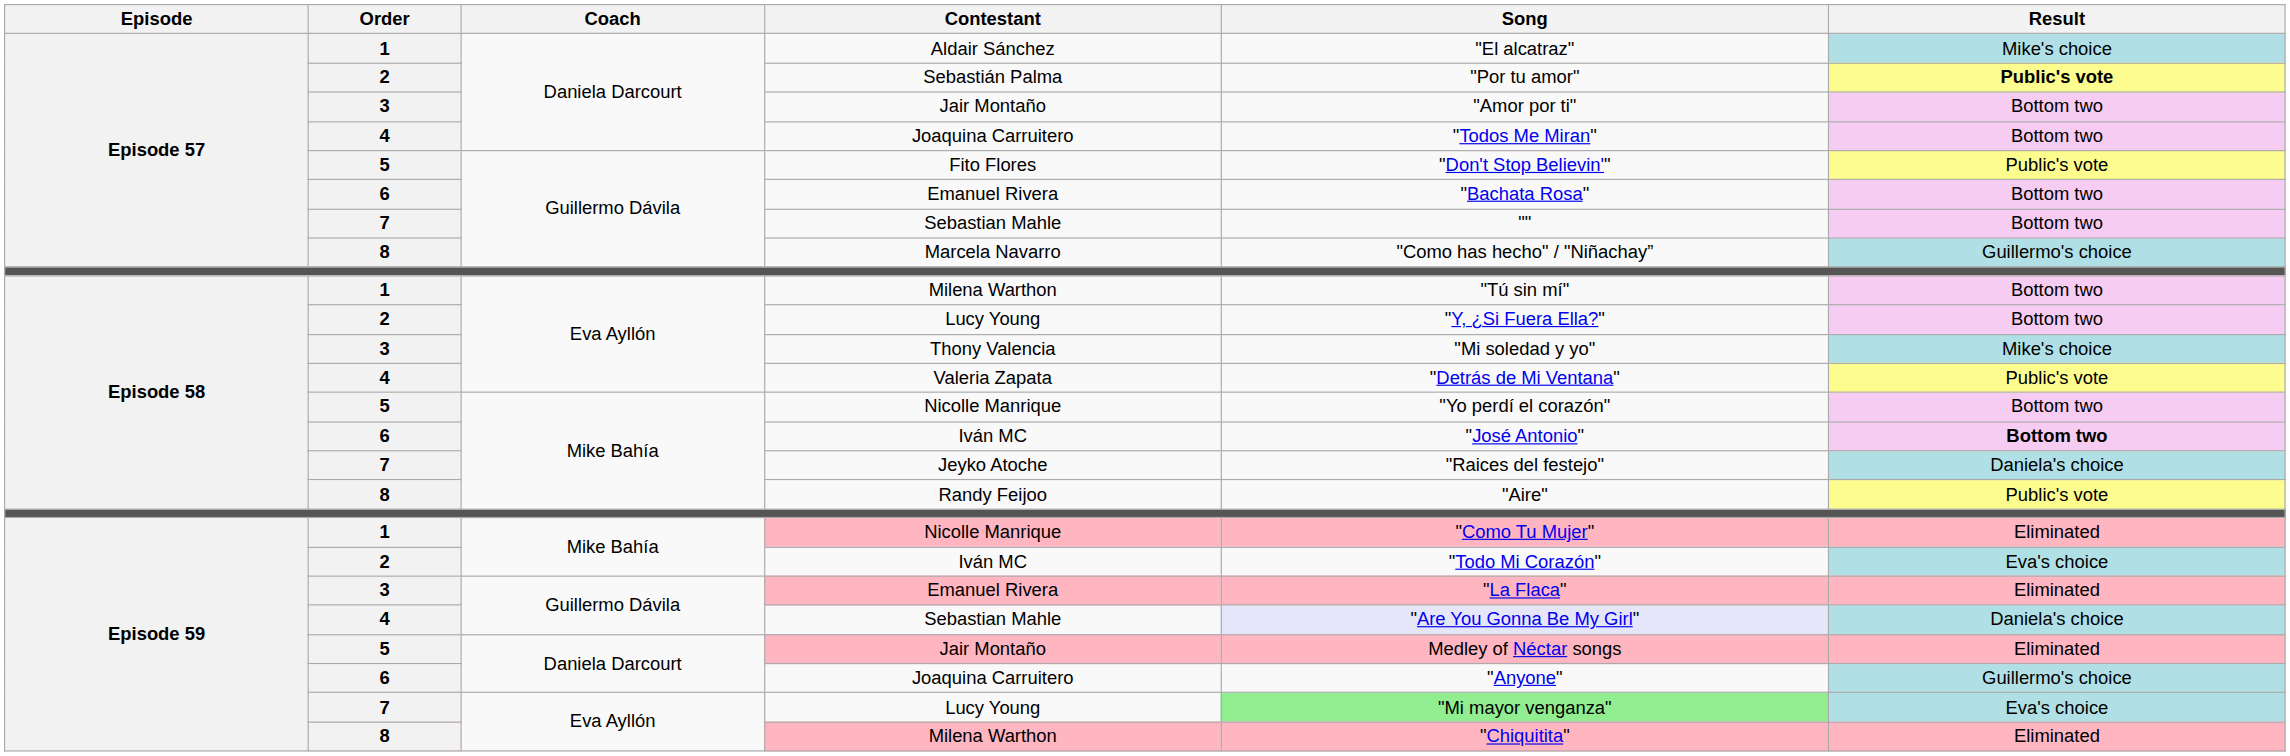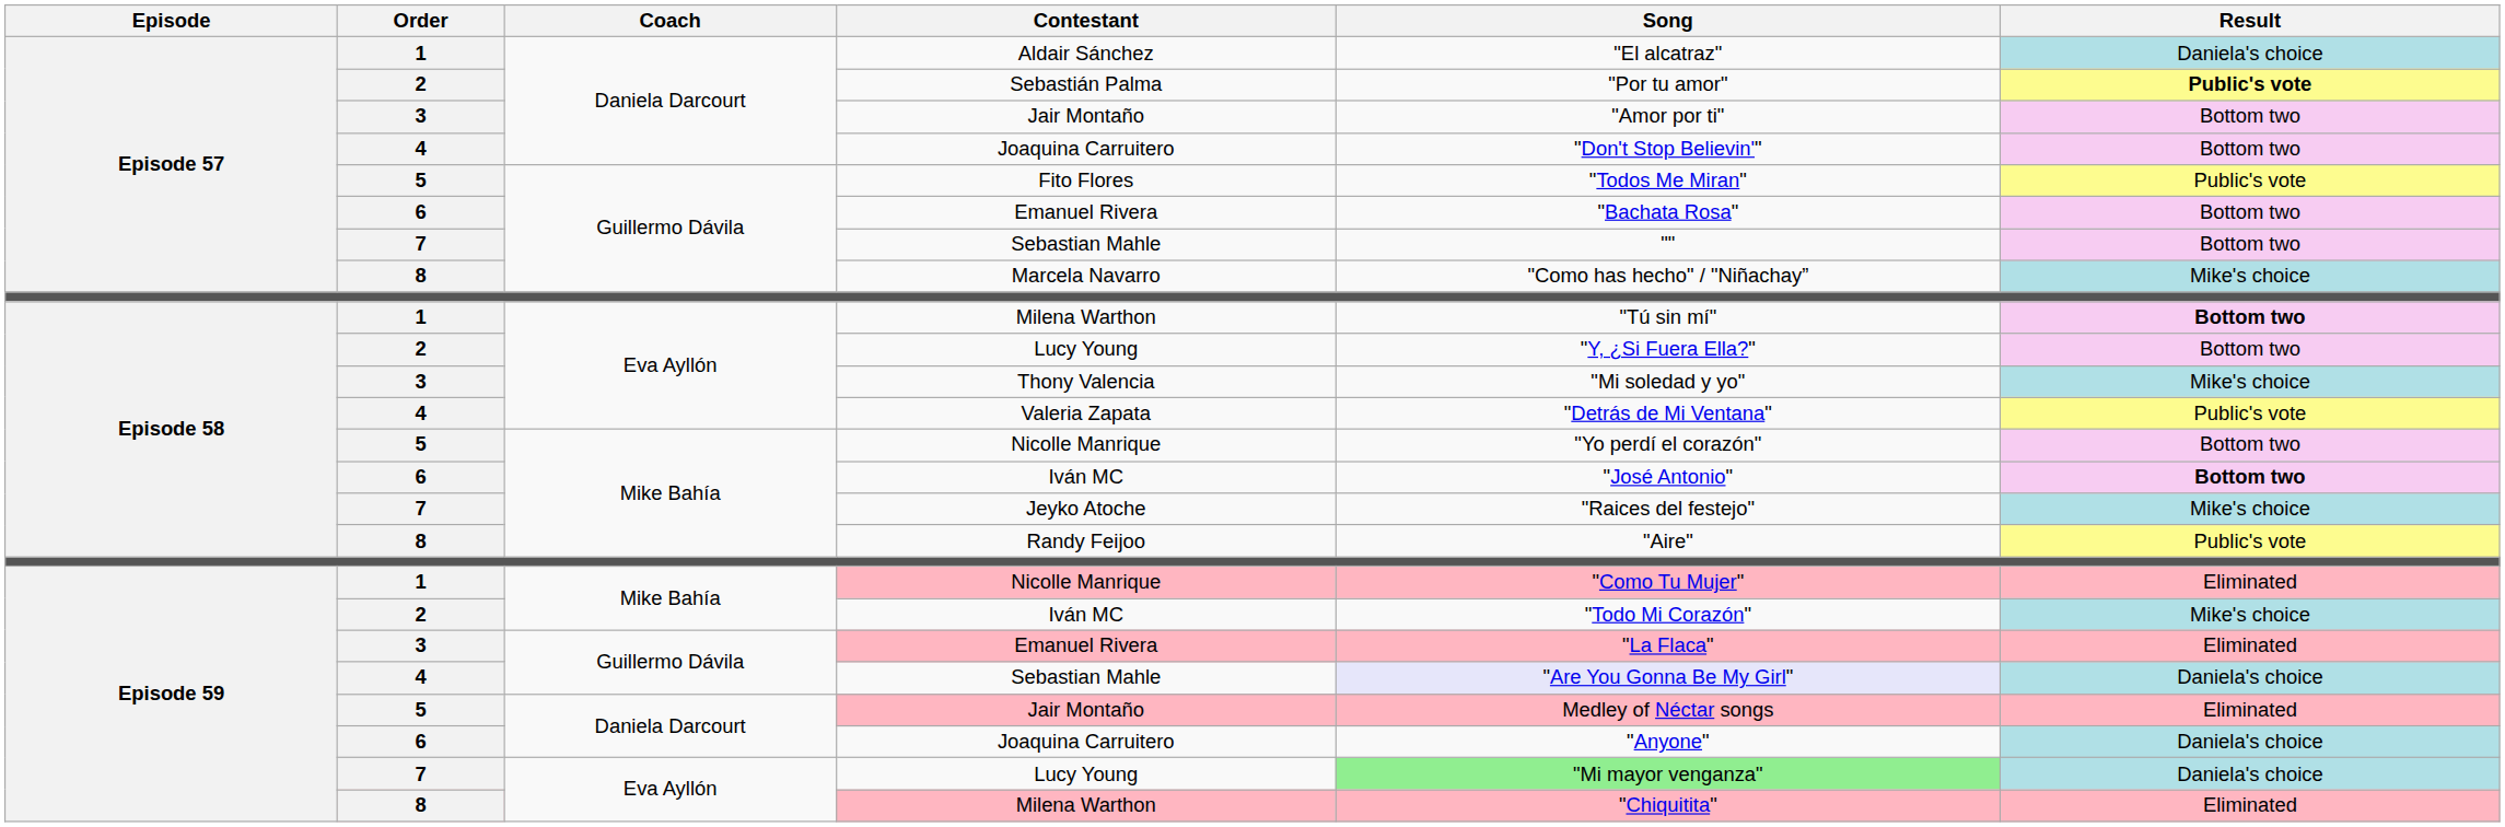 <table class="wikitable" style="text-align: center; width:100%">
 <tr>
 <th style="width:10%">Episode</th>
 <th style="width:05%">Order</th>
 <th style="width:10%">Coach</th>
 <th style="width:15%">Contestant</th>
 <th style="width:20%">Song</th>
 <th style="width:15%">Result</th>
 </tr>
 <tr>
 <th rowspan="8">Episode 57<br></th>
 <th>1</th>
 <td rowspan="4">Daniela Darcourt</td>
 <td>Aldair Sánchez</td>
 <td>"El alcatraz"</td>
-<td bgcolor="#b0e0e6">Mike's choice</td>
+<td bgcolor="#b0e0e6">Daniela's choice</td>
 </tr>
 <tr>
 <th>2</th>
 <td>Sebastián Palma</td>
 <td>"Por tu amor"</td>
 <td bgcolor="#fdfc8f"><strong>Public's vote</strong></td>
 </tr>
 <tr>
 <th>3</th>
 <td>Jair Montaño</td>
 <td>"Amor por ti"</td>
 <td bgcolor="#f7ccf2">Bottom two</td>
 </tr>
 <tr>
 <th>4</th>
 <td>Joaquina Carruitero</td>
-<td>"<a href='#'>Todos Me Miran</a>"</td>
+<td>"<a href='#'>Don't Stop Believin'</a>"</td>
 <td bgcolor="#f7ccf2">Bottom two</td>
 </tr>
 <tr>
 <th>5</th>
 <td rowspan="4">Guillermo Dávila</td>
 <td>Fito Flores</td>
-<td>"<a href='#'>Don't Stop Believin'</a>"</td>
+<td>"<a href='#'>Todos Me Miran</a>"</td>
 <td bgcolor="#fdfc8f">Public's vote</td>
 </tr>
 <tr>
 <th>6</th>
 <td>Emanuel Rivera</td>
 <td>"<a href='#'>Bachata Rosa</a>"</td>
 <td bgcolor="#f7ccf2">Bottom two</td>
 </tr>
 <tr>
 <th>7</th>
 <td>Sebastian Mahle</td>
 <td>""</td>
 <td bgcolor="#f7ccf2">Bottom two</td>
 </tr>
 <tr>
 <th>8</th>
 <td>Marcela Navarro</td>
 <td>"Como has hecho" / "Niñachay”</td>
-<td bgcolor="#b0e0e6">Guillermo's choice</td>
+<td bgcolor="#b0e0e6">Mike's choice</td>
 </tr>
 <tr>
 <td colspan="11" bgcolor="#555"></td>
 </tr>
 <tr>
 <th rowspan="8">Episode 58<br></th>
 <th>1</th>
 <td rowspan="4">Eva Ayllón</td>
 <td>Milena Warthon</td>
 <td>"Tú sin mí"</td>
-<td bgcolor="#f7ccf2">Bottom two</td>
+<td bgcolor="#f7ccf2"><strong>Bottom two</strong></td>
 </tr>
 <tr>
 <th>2</th>
 <td>Lucy Young</td>
 <td>"<a href='#'>Y, ¿Si Fuera Ella?</a>"</td>
 <td bgcolor="#f7ccf2">Bottom two</td>
 </tr>
 <tr>
 <th>3</th>
 <td>Thony Valencia</td>
 <td>"Mi soledad y yo"</td>
 <td bgcolor="#b0e0e6">Mike's choice</td>
 </tr>
 <tr>
 <th>4</th>
 <td>Valeria Zapata</td>
 <td>"<a href='#'>Detrás de Mi Ventana</a>"</td>
 <td bgcolor="#fdfc8f">Public's vote</td>
 </tr>
 <tr>
 <th>5</th>
 <td rowspan="4">Mike Bahía</td>
 <td>Nicolle Manrique</td>
 <td>"Yo perdí el corazón"</td>
 <td bgcolor="#f7ccf2">Bottom two</td>
 </tr>
 <tr>
 <th>6</th>
 <td>Iván MC</td>
 <td>"<a href='#'>José Antonio</a>"</td>
 <td bgcolor="#f7ccf2"><strong>Bottom two</strong></td>
 </tr>
 <tr>
 <th>7</th>
 <td>Jeyko Atoche</td>
 <td>"Raices del festejo"</td>
-<td bgcolor="#b0e0e6">Daniela's choice</td>
+<td bgcolor="#b0e0e6">Mike's choice</td>
 </tr>
 <tr>
 <th>8</th>
 <td>Randy Feijoo</td>
 <td>"Aire"</td>
 <td bgcolor="#fdfc8f">Public's vote</td>
 </tr>
 <tr>
 <td colspan="11" bgcolor="#555"></td>
 </tr>
 <tr>
 <th rowspan="8">Episode 59<br></th>
 <th>1</th>
 <td rowspan="2">Mike Bahía</td>
 <td bgcolor="lightpink">Nicolle Manrique</td>
 <td bgcolor="lightpink">"<a href='#'>Como Tu Mujer</a>"</td>
 <td bgcolor="lightpink">Eliminated</td>
 </tr>
 <tr>
 <th>2</th>
 <td>Iván MC</td>
 <td>"<a href='#'>Todo Mi Corazón</a>"</td>
-<td bgcolor="#b0e0e6">Eva's choice</td>
+<td bgcolor="#b0e0e6">Mike's choice</td>
 </tr>
 <tr>
 <th>3</th>
 <td rowspan="2">Guillermo Dávila</td>
 <td bgcolor="lightpink">Emanuel Rivera</td>
 <td bgcolor="lightpink">"<a href='#'>La Flaca</a>"</td>
 <td bgcolor="lightpink">Eliminated</td>
 </tr>
 <tr>
 <th>4</th>
 <td>Sebastian Mahle</td>
 <td style="background: lavender;">"<a href='#'>Are You Gonna Be My Girl</a>"</td>
 <td bgcolor="#b0e0e6">Daniela's choice</td>
 </tr>
 <tr>
 <th>5</th>
 <td rowspan="2">Daniela Darcourt</td>
 <td bgcolor="lightpink">Jair Montaño</td>
 <td bgcolor="lightpink">Medley of <a href='#'>Néctar</a> songs</td>
 <td bgcolor="lightpink">Eliminated</td>
 </tr>
 <tr>
 <th>6</th>
 <td>Joaquina Carruitero</td>
 <td>"<a href='#'>Anyone</a>"</td>
-<td bgcolor="#b0e0e6">Guillermo's choice</td>
+<td bgcolor="#b0e0e6">Daniela's choice</td>
 </tr>
 <tr>
 <th>7</th>
 <td rowspan="2">Eva Ayllón</td>
 <td>Lucy Young</td>
 <td style="background: lightgreen;">"Mi mayor venganza"</td>
-<td bgcolor="#b0e0e6">Eva's choice</td>
+<td bgcolor="#b0e0e6">Daniela's choice</td>
 </tr>
 <tr bgcolor="lightpink">
 <th>8</th>
 <td>Milena Warthon</td>
 <td>"<a href='#'>Chiquitita</a>"</td>
 <td>Eliminated</td>
 </tr>
 </table>
